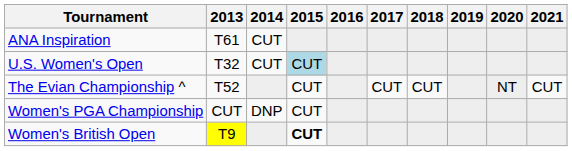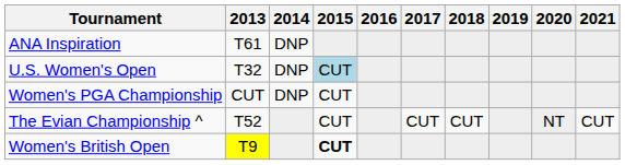 <table class="wikitable" style="font-size:95%;text-align:center;">
 <tr>
 <th>Tournament</th>
 <th>2013</th>
 <th>2014</th>
 <th>2015</th>
 <th>2016</th>
 <th>2017</th>
 <th>2018</th>
 <th>2019</th>
 <th>2020</th>
 <th>2021</th>
 </tr>
 <tr>
 <td align=left><a href='#'>ANA Inspiration</a></td>
 <td>T61</td>
-<td>CUT</td>
+<td>DNP</td>
 <td style="background:#eeeeee;"></td>
 <td style="background:#eeeeee;"></td>
 <td style="background:#eeeeee;"></td>
 <td style="background:#eeeeee;"></td>
 <td style="background:#eeeeee;"></td>
 <td style="background:#eeeeee;"></td>
 <td style="background:#eeeeee;"></td>
 </tr>
 <tr>
 <td align=left><a href='#'>U.S. Women's Open</a></td>
 <td>T32</td>
+<td>DNP</td>
+<td style="background: lightblue;">CUT</td>
+<td style="background:#eeeeee;"></td>
+<td style="background:#eeeeee;"></td>
+<td style="background:#eeeeee;"></td>
+<td style="background:#eeeeee;"></td>
+<td style="background:#eeeeee;"></td>
+<td style="background:#eeeeee;"></td>
+</tr>
+<tr>
+<td align=left><a href='#'>Women's PGA Championship</a></td>
 <td>CUT</td>
-<td style="background: lightblue;">CUT</td>
+<td>DNP</td>
+<td>CUT</td>
 <td style="background:#eeeeee;"></td>
 <td style="background:#eeeeee;"></td>
 <td style="background:#eeeeee;"></td>
 <td style="background:#eeeeee;"></td>
 <td style="background:#eeeeee;"></td>
 <td style="background:#eeeeee;"></td>
 </tr>
 <tr>
 <td align=left><a href='#'>The Evian Championship</a> ^</td>
 <td>T52</td>
 <td style="background:#eeeeee;"></td>
 <td>CUT</td>
 <td style="background:#eeeeee;"></td>
 <td>CUT</td>
 <td>CUT</td>
 <td style="background:#eeeeee;"></td>
 <td style="background:#eeeeee;">NT</td>
 <td>CUT</td>
 </tr>
 <tr>
-<td align=left><a href='#'>Women's PGA Championship</a></td>
-<td>CUT</td>
-<td>DNP</td>
-<td>CUT</td>
-<td style="background:#eeeeee;"></td>
-<td style="background:#eeeeee;"></td>
-<td style="background:#eeeeee;"></td>
-<td style="background:#eeeeee;"></td>
-<td style="background:#eeeeee;"></td>
-<td style="background:#eeeeee;"></td>
-</tr>
-<tr>
 <td align=left><a href='#'>Women's British Open</a></td>
 <td style="background:yellow;">T9</td>
 <td style="background:#eeeeee;"></td>
 <td><strong>CUT</strong></td>
 <td style="background:#eeeeee;"></td>
 <td style="background:#eeeeee;"></td>
 <td style="background:#eeeeee;"></td>
 <td style="background:#eeeeee;"></td>
 <td style="background:#eeeeee;"></td>
 <td style="background:#eeeeee;"></td>
 </tr>
 </table>
